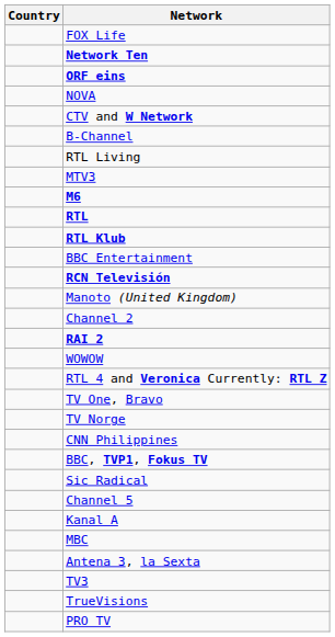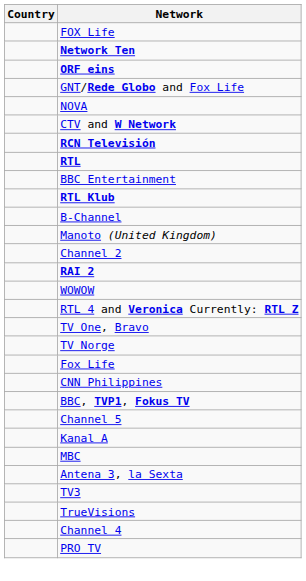 <table class="wikitable">
 <tr>
 <th>Country</th>
 <th>Network</th>
 </tr>
 <tr>
 <td></td>
 <td><a href='#'>FOX Life</a></td>
 </tr>
 <tr>
 <td></td>
 <td><strong><a href='#'>Network Ten</a></strong></td>
 </tr>
 <tr>
 <td></td>
 <td><strong><a href='#'>ORF eins</a></strong></td>
 </tr>
 <tr>
 <td></td>
+<td><a href='#'>GNT</a>/<strong><a href='#'>Rede Globo</a></strong> and <a href='#'>Fox Life</a></td>
+</tr>
+<tr>
+<td></td>
 <td><a href='#'>NOVA</a></td>
 </tr>
 <tr>
 <td></td>
 <td><a href='#'>CTV</a> and <strong><a href='#'>W Network</a></strong></td>
 </tr>
 <tr>
 <td></td>
-<td><a href='#'>B-Channel</a></td>
-</tr>
-<tr>
-<td></td>
-<td>RTL Living</td>
-</tr>
-<tr>
-<td></td>
-<td><a href='#'>MTV3</a></td>
-</tr>
-<tr>
-<td></td>
-<td><a href='#'><strong>M6</strong></a></td>
+<td><strong><a href='#'>RCN Televisión</a></strong></td>
 </tr>
 <tr>
 <td></td>
 <td><a href='#'><strong>RTL</strong></a></td>
 </tr>
 <tr>
 <td></td>
+<td><a href='#'>BBC Entertainment</a></td>
+</tr>
+<tr>
+<td></td>
 <td><strong><a href='#'>RTL Klub</a></strong></td>
 </tr>
 <tr>
 <td></td>
-<td><a href='#'>BBC Entertainment</a></td>
-</tr>
-<tr>
-<td></td>
-<td><strong><a href='#'>RCN Televisión</a></strong></td>
+<td><a href='#'>B-Channel</a></td>
 </tr>
 <tr>
 <td></td>
 <td><a href='#'>Manoto</a> <em>(United Kingdom)</em></td>
 </tr>
 <tr>
 <td></td>
 <td><a href='#'>Channel 2</a></td>
 </tr>
 <tr>
 <td></td>
 <td><strong><a href='#'>RAI 2</a></strong></td>
 </tr>
 <tr>
 <td></td>
 <td><a href='#'>WOWOW</a></td>
 </tr>
 <tr>
 <td></td>
 <td><a href='#'>RTL 4</a> and <strong> <a href='#'>Veronica</a></strong> Currently:<strong> <a href='#'>RTL Z</a></strong></td>
 </tr>
 <tr>
 <td></td>
 <td><a href='#'>TV One</a>, <a href='#'>Bravo</a></td>
 </tr>
 <tr>
 <td></td>
 <td><a href='#'>TV Norge</a></td>
 </tr>
 <tr>
 <td></td>
+<td><a href='#'>Fox Life</a></td>
+</tr>
+<tr>
+<td></td>
 <td><a href='#'>CNN Philippines</a></td>
 </tr>
 <tr>
 <td></td>
 <td><a href='#'>BBC</a>, <strong><a href='#'>TVP1</a></strong>, <strong><a href='#'>Fokus TV</a></strong></td>
-</tr>
-<tr>
-<td></td>
-<td><a href='#'>Sic Radical</a></td>
 </tr>
 <tr>
 <td></td>
 <td><a href='#'>Channel 5</a></td>
 </tr>
 <tr>
 <td></td>
 <td><a href='#'>Kanal A</a></td>
 </tr>
 <tr>
 <td></td>
 <td><a href='#'>MBC</a></td>
 </tr>
 <tr>
 <td></td>
 <td><a href='#'>Antena 3</a>, <a href='#'>la Sexta</a></td>
 </tr>
 <tr>
 <td></td>
 <td><a href='#'>TV3</a></td>
 </tr>
 <tr>
 <td></td>
 <td><a href='#'>TrueVisions</a></td>
 </tr>
 <tr>
 <td></td>
+<td><a href='#'>Channel 4</a></td>
+</tr>
+<tr>
+<td></td>
 <td><a href='#'>PRO TV</a></td>
 </tr>
 </table>
